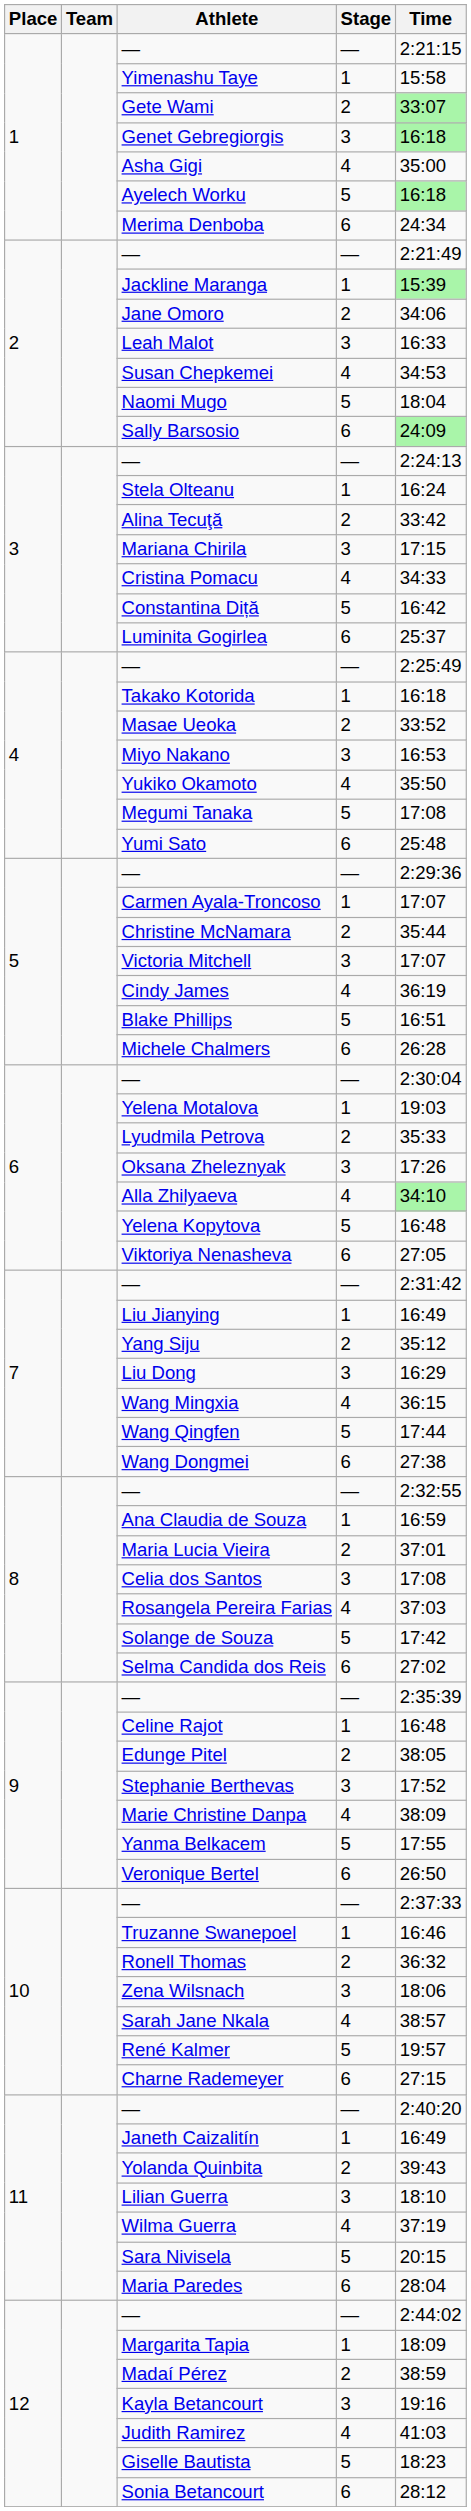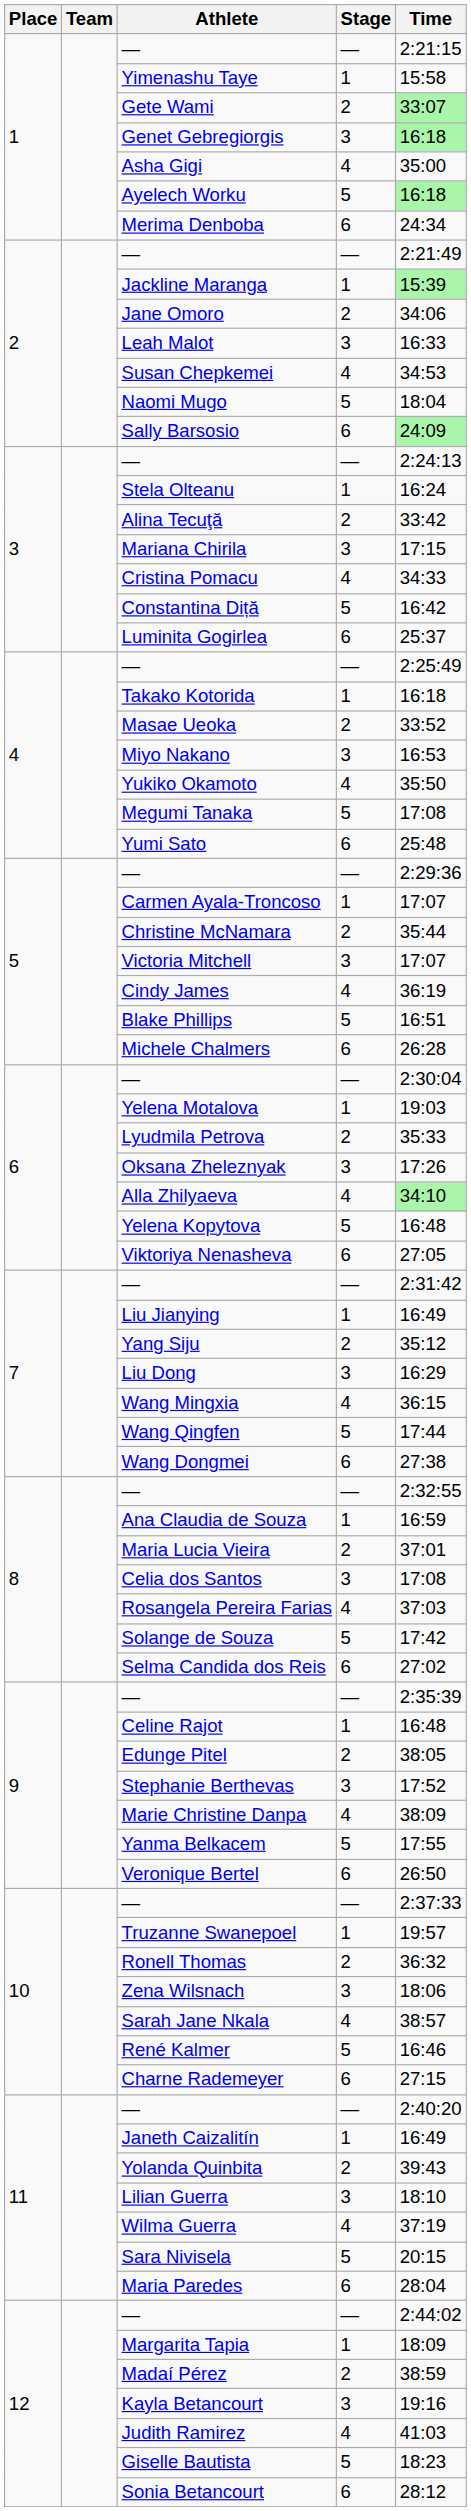 <table class="wikitable sortable">
 <tr>
 <th>Place</th>
 <th>Team</th>
 <th>Athlete</th>
 <th>Stage</th>
 <th>Time</th>
 </tr>
 <tr>
 <td rowspan=7>1</td>
 <td rowspan=7></td>
 <td>—</td>
 <td>—</td>
 <td>2:21:15</td>
 </tr>
 <tr>
 <td><a href='#'>Yimenashu Taye</a></td>
 <td>1</td>
 <td>15:58</td>
 </tr>
 <tr>
 <td><a href='#'>Gete Wami</a></td>
 <td>2</td>
 <td bgcolor=#A9F5A9>33:07</td>
 </tr>
 <tr>
 <td><a href='#'>Genet Gebregiorgis</a></td>
 <td>3</td>
 <td bgcolor=#A9F5A9>16:18</td>
 </tr>
 <tr>
 <td><a href='#'>Asha Gigi</a></td>
 <td>4</td>
 <td>35:00</td>
 </tr>
 <tr>
 <td><a href='#'>Ayelech Worku</a></td>
 <td>5</td>
 <td bgcolor=#A9F5A9>16:18</td>
 </tr>
 <tr>
 <td><a href='#'>Merima Denboba</a></td>
 <td>6</td>
 <td>24:34</td>
 </tr>
 <tr>
 <td rowspan=7>2</td>
 <td rowspan=7></td>
 <td>—</td>
 <td>—</td>
 <td>2:21:49</td>
 </tr>
 <tr>
 <td><a href='#'>Jackline Maranga</a></td>
 <td>1</td>
 <td bgcolor=#A9F5A9>15:39</td>
 </tr>
 <tr>
 <td><a href='#'>Jane Omoro</a></td>
 <td>2</td>
 <td>34:06</td>
 </tr>
 <tr>
 <td><a href='#'>Leah Malot</a></td>
 <td>3</td>
 <td>16:33</td>
 </tr>
 <tr>
 <td><a href='#'>Susan Chepkemei</a></td>
 <td>4</td>
 <td>34:53</td>
 </tr>
 <tr>
 <td><a href='#'>Naomi Mugo</a></td>
 <td>5</td>
 <td>18:04</td>
 </tr>
 <tr>
 <td><a href='#'>Sally Barsosio</a></td>
 <td>6</td>
 <td bgcolor=#A9F5A9>24:09</td>
 </tr>
 <tr>
 <td rowspan=7>3</td>
 <td rowspan=7></td>
 <td>—</td>
 <td>—</td>
 <td>2:24:13</td>
 </tr>
 <tr>
 <td><a href='#'>Stela Olteanu</a></td>
 <td>1</td>
 <td>16:24</td>
 </tr>
 <tr>
 <td><a href='#'>Alina Tecuţă</a></td>
 <td>2</td>
 <td>33:42</td>
 </tr>
 <tr>
 <td><a href='#'>Mariana Chirila</a></td>
 <td>3</td>
 <td>17:15</td>
 </tr>
 <tr>
 <td><a href='#'>Cristina Pomacu</a></td>
 <td>4</td>
 <td>34:33</td>
 </tr>
 <tr>
 <td><a href='#'>Constantina Diță</a></td>
 <td>5</td>
 <td>16:42</td>
 </tr>
 <tr>
 <td><a href='#'>Luminita Gogirlea</a></td>
 <td>6</td>
 <td>25:37</td>
 </tr>
 <tr>
 <td rowspan=7>4</td>
 <td rowspan=7></td>
 <td>—</td>
 <td>—</td>
 <td>2:25:49</td>
 </tr>
 <tr>
 <td><a href='#'>Takako Kotorida</a></td>
 <td>1</td>
 <td>16:18</td>
 </tr>
 <tr>
 <td><a href='#'>Masae Ueoka</a></td>
 <td>2</td>
 <td>33:52</td>
 </tr>
 <tr>
 <td><a href='#'>Miyo Nakano</a></td>
 <td>3</td>
 <td>16:53</td>
 </tr>
 <tr>
 <td><a href='#'>Yukiko Okamoto</a></td>
 <td>4</td>
 <td>35:50</td>
 </tr>
 <tr>
 <td><a href='#'>Megumi Tanaka</a></td>
 <td>5</td>
 <td>17:08</td>
 </tr>
 <tr>
 <td><a href='#'>Yumi Sato</a></td>
 <td>6</td>
 <td>25:48</td>
 </tr>
 <tr>
 <td rowspan=7>5</td>
 <td rowspan=7></td>
 <td>—</td>
 <td>—</td>
 <td>2:29:36</td>
 </tr>
 <tr>
 <td><a href='#'>Carmen Ayala-Troncoso</a></td>
 <td>1</td>
 <td>17:07</td>
 </tr>
 <tr>
 <td><a href='#'>Christine McNamara</a></td>
 <td>2</td>
 <td>35:44</td>
 </tr>
 <tr>
 <td><a href='#'>Victoria Mitchell</a></td>
 <td>3</td>
 <td>17:07</td>
 </tr>
 <tr>
 <td><a href='#'>Cindy James</a></td>
 <td>4</td>
 <td>36:19</td>
 </tr>
 <tr>
 <td><a href='#'>Blake Phillips</a></td>
 <td>5</td>
 <td>16:51</td>
 </tr>
 <tr>
 <td><a href='#'>Michele Chalmers</a></td>
 <td>6</td>
 <td>26:28</td>
 </tr>
 <tr>
 <td rowspan=7>6</td>
 <td rowspan=7></td>
 <td>—</td>
 <td>—</td>
 <td>2:30:04</td>
 </tr>
 <tr>
 <td><a href='#'>Yelena Motalova</a></td>
 <td>1</td>
 <td>19:03</td>
 </tr>
 <tr>
 <td><a href='#'>Lyudmila Petrova</a></td>
 <td>2</td>
 <td>35:33</td>
 </tr>
 <tr>
 <td><a href='#'>Oksana Zheleznyak</a></td>
 <td>3</td>
 <td>17:26</td>
 </tr>
 <tr>
 <td><a href='#'>Alla Zhilyaeva</a></td>
 <td>4</td>
 <td bgcolor=#A9F5A9>34:10</td>
 </tr>
 <tr>
 <td><a href='#'>Yelena Kopytova</a></td>
 <td>5</td>
 <td>16:48</td>
 </tr>
 <tr>
 <td><a href='#'>Viktoriya Nenasheva</a></td>
 <td>6</td>
 <td>27:05</td>
 </tr>
 <tr>
 <td rowspan=7>7</td>
 <td rowspan=7></td>
 <td>—</td>
 <td>—</td>
 <td>2:31:42</td>
 </tr>
 <tr>
 <td><a href='#'>Liu Jianying</a></td>
 <td>1</td>
 <td>16:49</td>
 </tr>
 <tr>
 <td><a href='#'>Yang Siju</a></td>
 <td>2</td>
 <td>35:12</td>
 </tr>
 <tr>
 <td><a href='#'>Liu Dong</a></td>
 <td>3</td>
 <td>16:29</td>
 </tr>
 <tr>
 <td><a href='#'>Wang Mingxia</a></td>
 <td>4</td>
 <td>36:15</td>
 </tr>
 <tr>
 <td><a href='#'>Wang Qingfen</a></td>
 <td>5</td>
 <td>17:44</td>
 </tr>
 <tr>
 <td><a href='#'>Wang Dongmei</a></td>
 <td>6</td>
 <td>27:38</td>
 </tr>
 <tr>
 <td rowspan=7>8</td>
 <td rowspan=7></td>
 <td>—</td>
 <td>—</td>
 <td>2:32:55</td>
 </tr>
 <tr>
 <td><a href='#'>Ana Claudia de Souza</a></td>
 <td>1</td>
 <td>16:59</td>
 </tr>
 <tr>
 <td><a href='#'>Maria Lucia Vieira</a></td>
 <td>2</td>
 <td>37:01</td>
 </tr>
 <tr>
 <td><a href='#'>Celia dos Santos</a></td>
 <td>3</td>
 <td>17:08</td>
 </tr>
 <tr>
 <td><a href='#'>Rosangela Pereira Farias</a></td>
 <td>4</td>
 <td>37:03</td>
 </tr>
 <tr>
 <td><a href='#'>Solange de Souza</a></td>
 <td>5</td>
 <td>17:42</td>
 </tr>
 <tr>
 <td><a href='#'>Selma Candida dos Reis</a></td>
 <td>6</td>
 <td>27:02</td>
 </tr>
 <tr>
 <td rowspan=7>9</td>
 <td rowspan=7></td>
 <td>—</td>
 <td>—</td>
 <td>2:35:39</td>
 </tr>
 <tr>
 <td><a href='#'>Celine Rajot</a></td>
 <td>1</td>
 <td>16:48</td>
 </tr>
 <tr>
 <td><a href='#'>Edunge Pitel</a></td>
 <td>2</td>
 <td>38:05</td>
 </tr>
 <tr>
 <td><a href='#'>Stephanie Berthevas</a></td>
 <td>3</td>
 <td>17:52</td>
 </tr>
 <tr>
 <td><a href='#'>Marie Christine Danpa</a></td>
 <td>4</td>
 <td>38:09</td>
 </tr>
 <tr>
 <td><a href='#'>Yanma Belkacem</a></td>
 <td>5</td>
 <td>17:55</td>
 </tr>
 <tr>
 <td><a href='#'>Veronique Bertel</a></td>
 <td>6</td>
 <td>26:50</td>
 </tr>
 <tr>
 <td rowspan=7>10</td>
 <td rowspan=7></td>
 <td>—</td>
 <td>—</td>
 <td>2:37:33</td>
 </tr>
 <tr>
 <td><a href='#'>Truzanne Swanepoel</a></td>
 <td>1</td>
-<td>16:46</td>
+<td>19:57</td>
 </tr>
 <tr>
 <td><a href='#'>Ronell Thomas</a></td>
 <td>2</td>
 <td>36:32</td>
 </tr>
 <tr>
 <td><a href='#'>Zena Wilsnach</a></td>
 <td>3</td>
 <td>18:06</td>
 </tr>
 <tr>
 <td><a href='#'>Sarah Jane Nkala</a></td>
 <td>4</td>
 <td>38:57</td>
 </tr>
 <tr>
 <td><a href='#'>René Kalmer</a></td>
 <td>5</td>
-<td>19:57</td>
+<td>16:46</td>
 </tr>
 <tr>
 <td><a href='#'>Charne Rademeyer</a></td>
 <td>6</td>
 <td>27:15</td>
 </tr>
 <tr>
 <td rowspan=7>11</td>
 <td rowspan=7></td>
 <td>—</td>
 <td>—</td>
 <td>2:40:20</td>
 </tr>
 <tr>
 <td><a href='#'>Janeth Caizalitín</a></td>
 <td>1</td>
 <td>16:49</td>
 </tr>
 <tr>
 <td><a href='#'>Yolanda Quinbita</a></td>
 <td>2</td>
 <td>39:43</td>
 </tr>
 <tr>
 <td><a href='#'>Lilian Guerra</a></td>
 <td>3</td>
 <td>18:10</td>
 </tr>
 <tr>
 <td><a href='#'>Wilma Guerra</a></td>
 <td>4</td>
 <td>37:19</td>
 </tr>
 <tr>
 <td><a href='#'>Sara Nivisela</a></td>
 <td>5</td>
 <td>20:15</td>
 </tr>
 <tr>
 <td><a href='#'>Maria Paredes</a></td>
 <td>6</td>
 <td>28:04</td>
 </tr>
 <tr>
 <td rowspan=7>12</td>
 <td rowspan=7></td>
 <td>—</td>
 <td>—</td>
 <td>2:44:02</td>
 </tr>
 <tr>
 <td><a href='#'>Margarita Tapia</a></td>
 <td>1</td>
 <td>18:09</td>
 </tr>
 <tr>
 <td><a href='#'>Madaí Pérez</a></td>
 <td>2</td>
 <td>38:59</td>
 </tr>
 <tr>
 <td><a href='#'>Kayla Betancourt</a></td>
 <td>3</td>
 <td>19:16</td>
 </tr>
 <tr>
 <td><a href='#'>Judith Ramirez</a></td>
 <td>4</td>
 <td>41:03</td>
 </tr>
 <tr>
 <td><a href='#'>Giselle Bautista</a></td>
 <td>5</td>
 <td>18:23</td>
 </tr>
 <tr>
 <td><a href='#'>Sonia Betancourt</a></td>
 <td>6</td>
 <td>28:12</td>
 </tr>
 </table>
